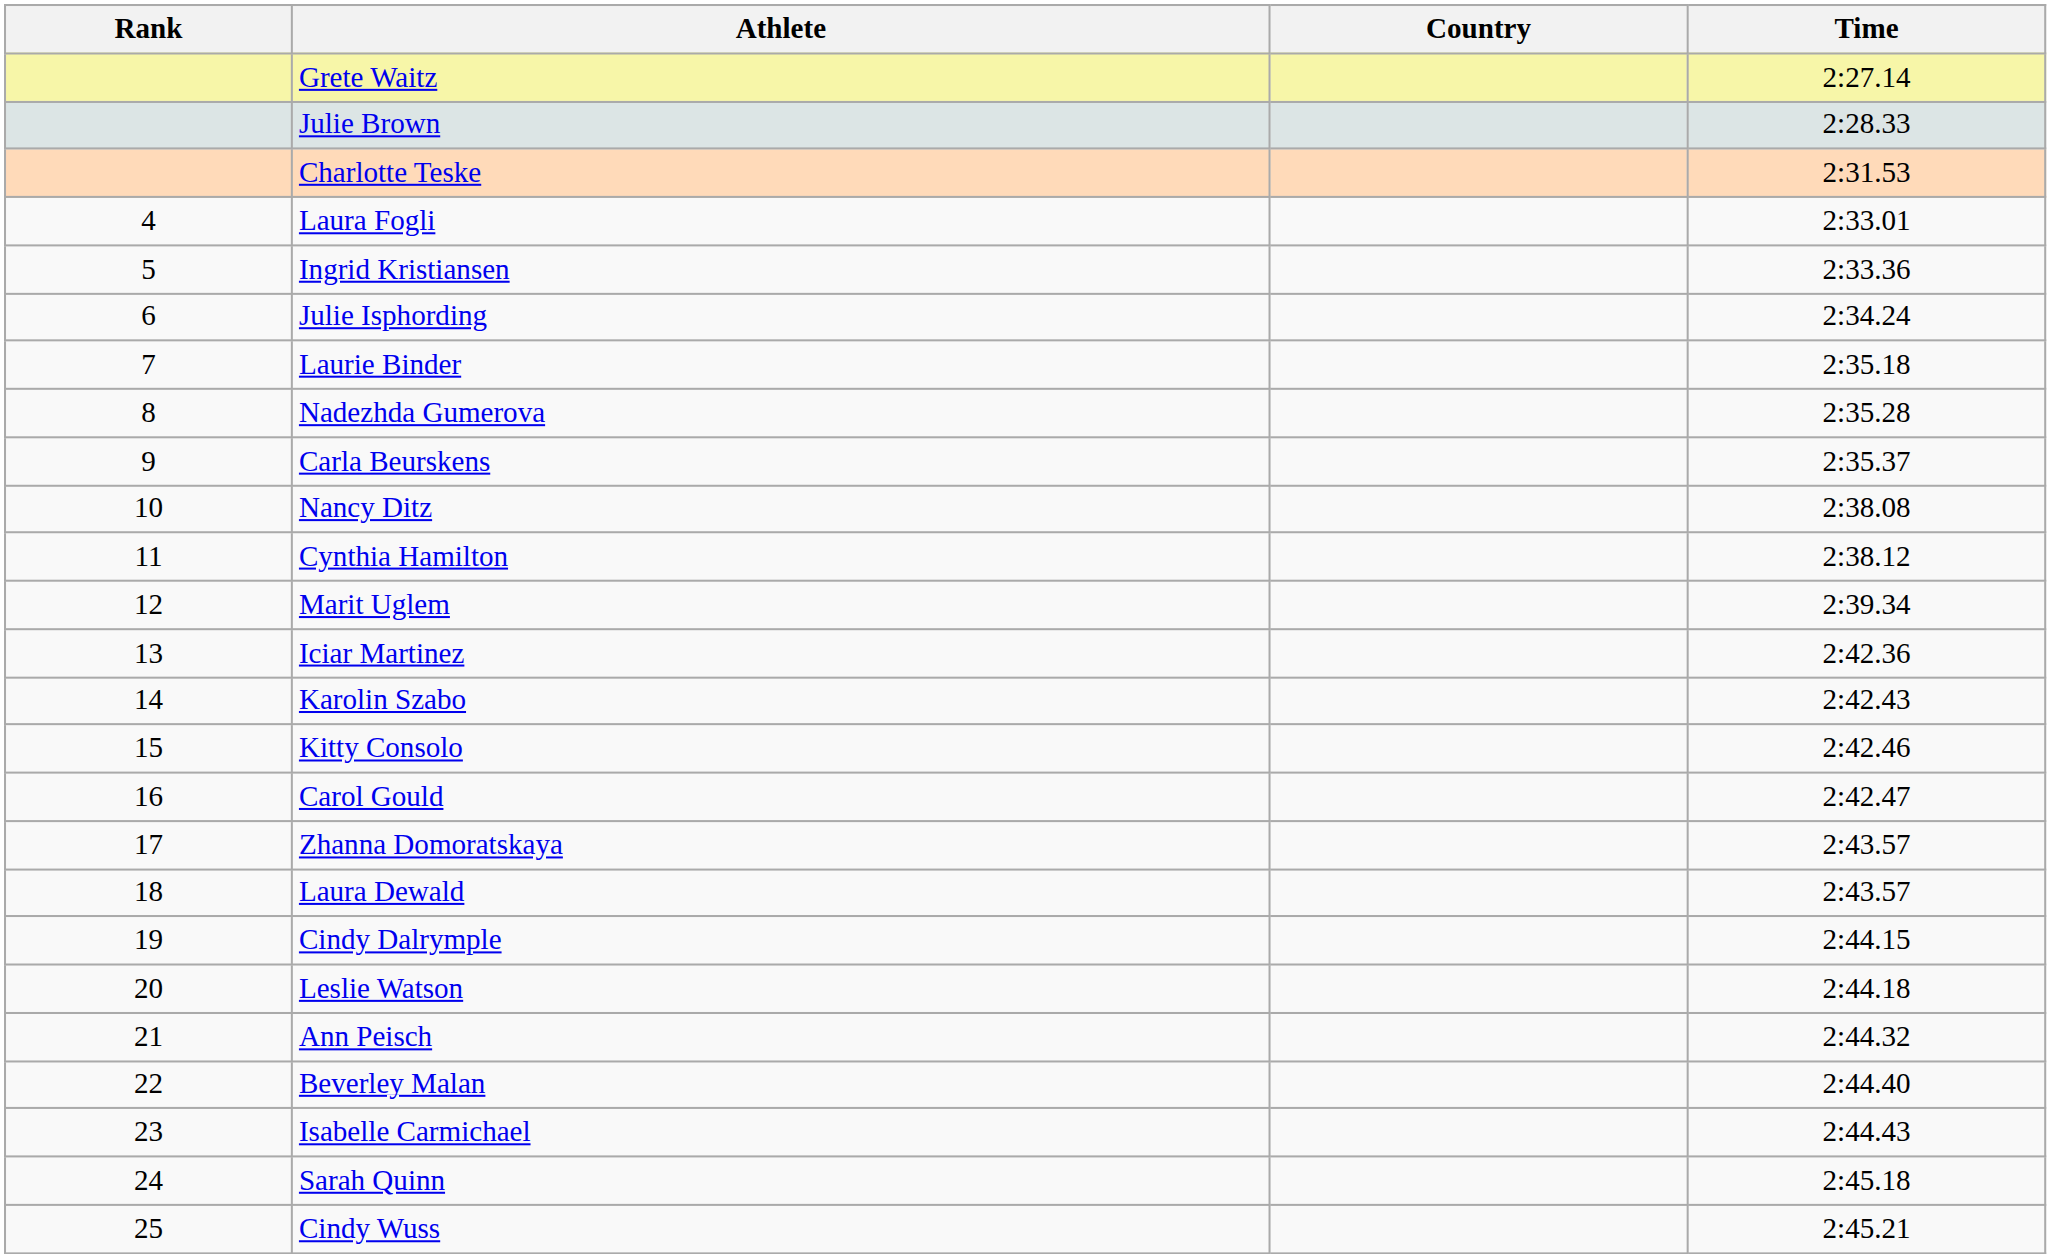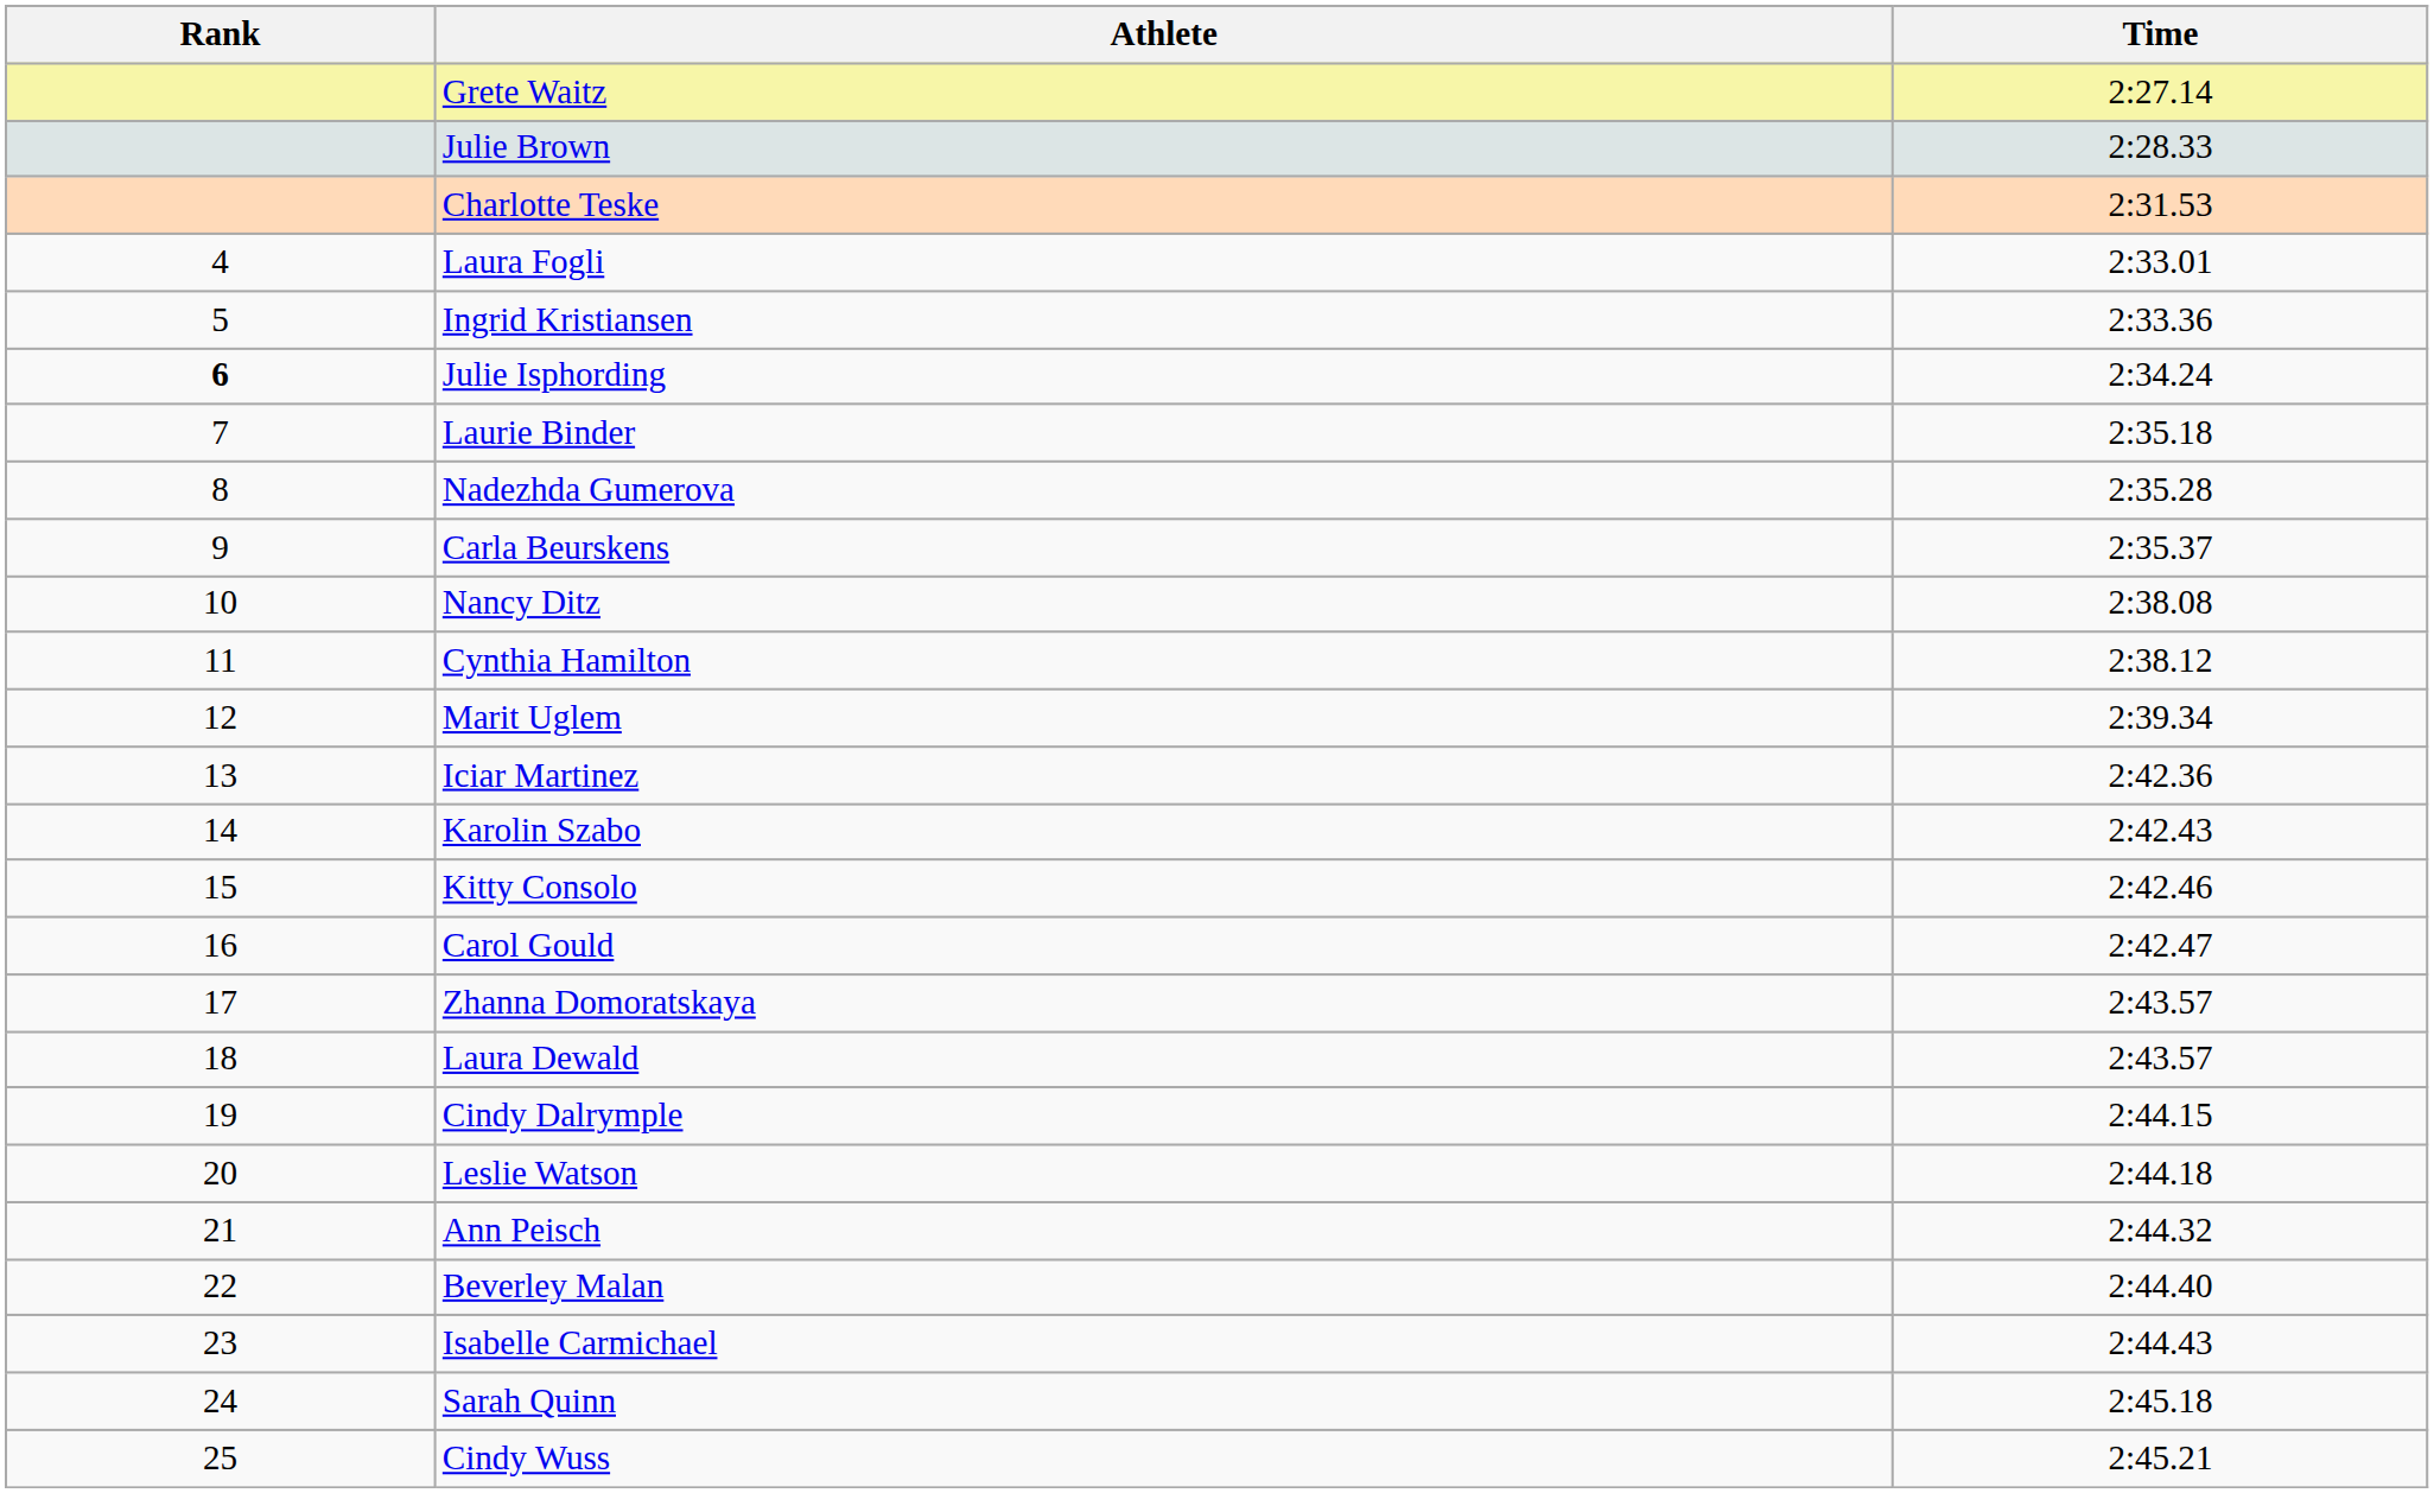 <table class="wikitable" width=80% style="font-size:90%; text-align:left;">
 <tr>
 <th>Rank</th>
 <th>Athlete</th>
-<th>Country</th>
 <th>Time</th>
 </tr>
 <tr bgcolor="#F7F6A8">
 <td align=center></td>
 <td><a href='#'>Grete Waitz</a></td>
-<td></td>
 <td align="center">2:27.14</td>
 </tr>
 <tr bgcolor="#DCE5E5">
 <td align=center></td>
 <td><a href='#'>Julie Brown</a></td>
-<td></td>
 <td align="center">2:28.33</td>
 </tr>
 <tr bgcolor="#FFDAB9">
 <td align=center></td>
 <td><a href='#'>Charlotte Teske</a></td>
-<td></td>
 <td align="center">2:31.53</td>
 </tr>
 <tr>
 <td align=center>4</td>
 <td><a href='#'>Laura Fogli</a></td>
-<td></td>
 <td align="center">2:33.01</td>
 </tr>
 <tr>
 <td align=center>5</td>
 <td><a href='#'>Ingrid Kristiansen</a></td>
-<td></td>
 <td align="center">2:33.36</td>
 </tr>
 <tr>
-<td align=center>6</td>
+<td align=center><strong>6</strong></td>
 <td><a href='#'>Julie Isphording</a></td>
-<td></td>
 <td align="center">2:34.24</td>
 </tr>
 <tr>
 <td align=center>7</td>
 <td><a href='#'>Laurie Binder</a></td>
-<td></td>
 <td align="center">2:35.18</td>
 </tr>
 <tr>
 <td align=center>8</td>
 <td><a href='#'>Nadezhda Gumerova</a></td>
-<td></td>
 <td align="center">2:35.28</td>
 </tr>
 <tr>
 <td align=center>9</td>
 <td><a href='#'>Carla Beurskens</a></td>
-<td></td>
 <td align="center">2:35.37</td>
 </tr>
 <tr>
 <td align=center>10</td>
 <td><a href='#'>Nancy Ditz</a></td>
-<td></td>
 <td align="center">2:38.08</td>
 </tr>
 <tr>
 <td align=center>11</td>
 <td><a href='#'>Cynthia Hamilton</a></td>
-<td></td>
 <td align="center">2:38.12</td>
 </tr>
 <tr>
 <td align=center>12</td>
 <td><a href='#'>Marit Uglem</a></td>
-<td></td>
 <td align="center">2:39.34</td>
 </tr>
 <tr>
 <td align=center>13</td>
 <td><a href='#'>Iciar Martinez</a></td>
-<td></td>
 <td align="center">2:42.36</td>
 </tr>
 <tr>
 <td align=center>14</td>
 <td><a href='#'>Karolin Szabo</a></td>
-<td></td>
 <td align="center">2:42.43</td>
 </tr>
 <tr>
 <td align=center>15</td>
 <td><a href='#'>Kitty Consolo</a></td>
-<td></td>
 <td align="center">2:42.46</td>
 </tr>
 <tr>
 <td align=center>16</td>
 <td><a href='#'>Carol Gould</a></td>
-<td></td>
 <td align="center">2:42.47</td>
 </tr>
 <tr>
 <td align=center>17</td>
 <td><a href='#'>Zhanna Domoratskaya</a></td>
-<td></td>
 <td align="center">2:43.57</td>
 </tr>
 <tr>
 <td align=center>18</td>
 <td><a href='#'>Laura Dewald</a></td>
-<td></td>
 <td align="center">2:43.57</td>
 </tr>
 <tr>
 <td align=center>19</td>
 <td><a href='#'>Cindy Dalrymple</a></td>
-<td></td>
 <td align="center">2:44.15</td>
 </tr>
 <tr>
 <td align=center>20</td>
 <td><a href='#'>Leslie Watson</a></td>
-<td></td>
 <td align="center">2:44.18</td>
 </tr>
 <tr>
 <td align=center>21</td>
 <td><a href='#'>Ann Peisch</a></td>
-<td></td>
 <td align="center">2:44.32</td>
 </tr>
 <tr>
 <td align=center>22</td>
 <td><a href='#'>Beverley Malan</a></td>
-<td></td>
 <td align="center">2:44.40</td>
 </tr>
 <tr>
 <td align=center>23</td>
 <td><a href='#'>Isabelle Carmichael</a></td>
-<td></td>
 <td align="center">2:44.43</td>
 </tr>
 <tr>
 <td align=center>24</td>
 <td><a href='#'>Sarah Quinn</a></td>
-<td></td>
 <td align="center">2:45.18</td>
 </tr>
 <tr>
 <td align=center>25</td>
 <td><a href='#'>Cindy Wuss</a></td>
-<td></td>
 <td align="center">2:45.21</td>
 </tr>
 </table>
